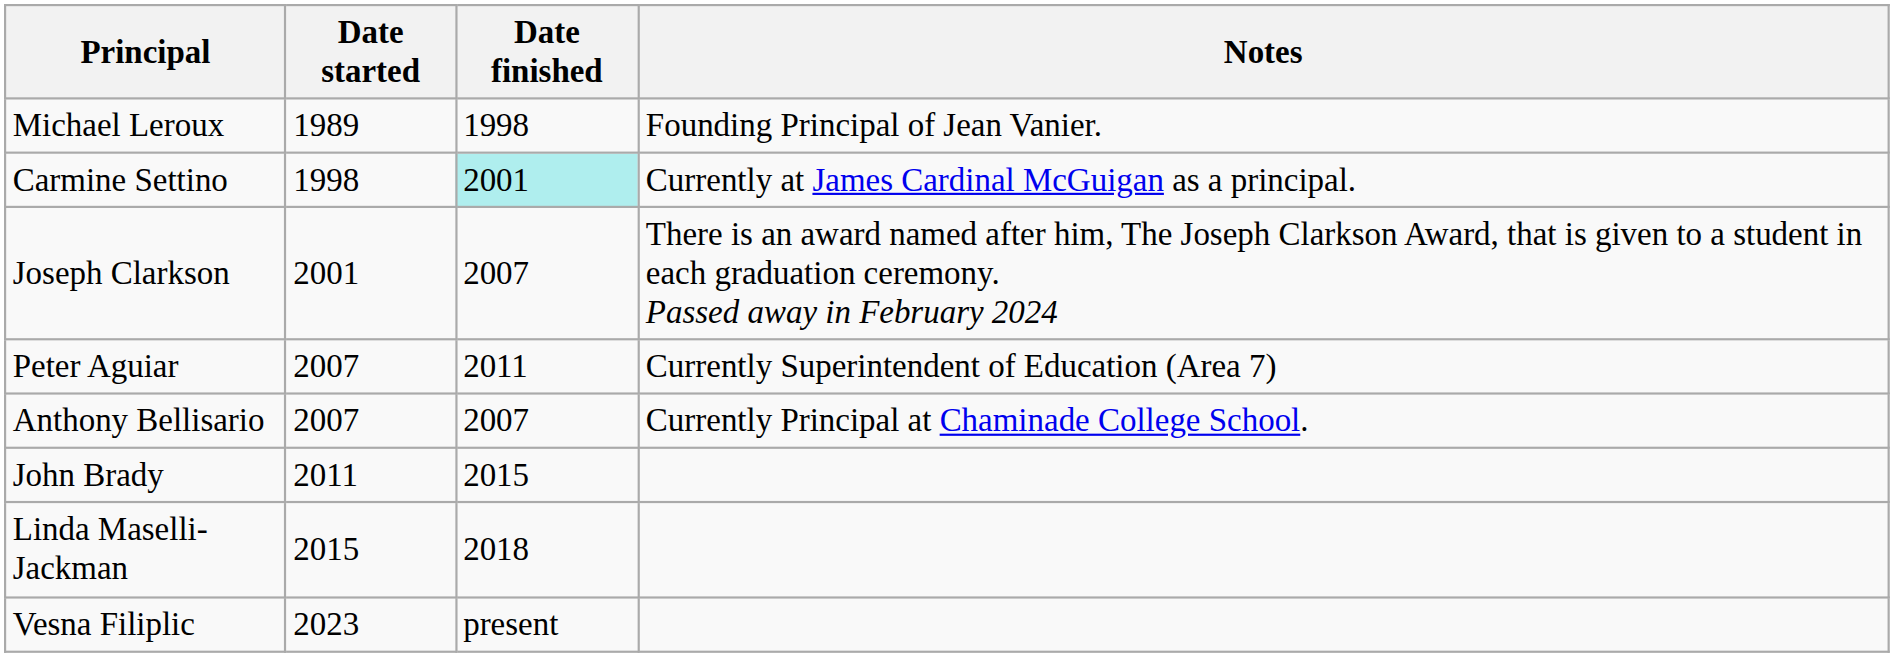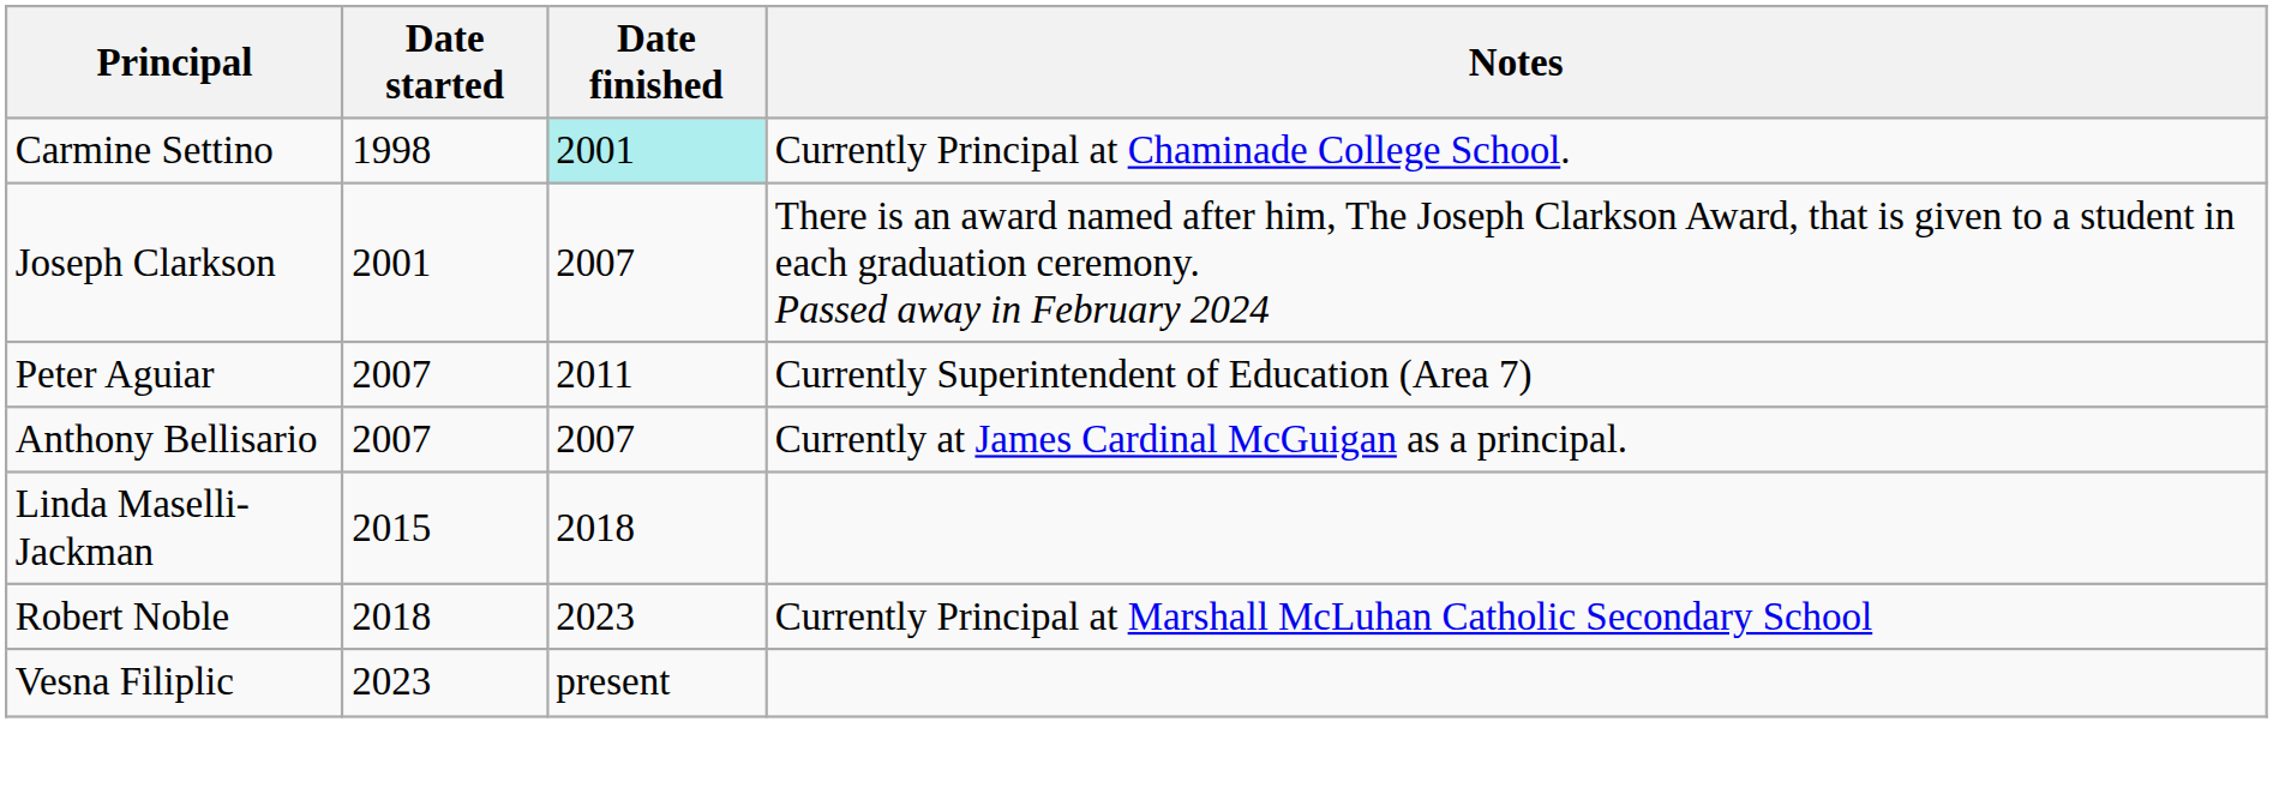 <table class="wikitable" style="font-size:95%; text-align:left;">
 <tr>
 <th>Principal</th>
 <th>Date started</th>
 <th>Date finished</th>
 <th>Notes</th>
 </tr>
 <tr>
-<td>Michael Leroux</td>
-<td>1989</td>
-<td>1998</td>
-<td>Founding Principal of Jean Vanier.</td>
-</tr>
-<tr>
 <td>Carmine Settino</td>
 <td>1998</td>
 <td style="background: paleturquoise;">2001</td>
-<td>Currently at <a href='#'>James Cardinal McGuigan</a> as a principal.</td>
+<td>Currently Principal at <a href='#'>Chaminade College School</a>.</td>
 </tr>
 <tr>
 <td>Joseph Clarkson</td>
 <td>2001</td>
 <td>2007</td>
 <td>There is an award named after him, The Joseph Clarkson Award, that is given to a student in each graduation ceremony.<br><em>Passed away in February 2024</em></td>
 </tr>
 <tr>
 <td>Peter Aguiar</td>
 <td>2007</td>
 <td>2011</td>
 <td>Currently Superintendent of Education (Area 7)</td>
 </tr>
 <tr>
 <td>Anthony Bellisario<br></td>
 <td>2007</td>
 <td>2007</td>
-<td>Currently Principal at <a href='#'>Chaminade College School</a>.</td>
-</tr>
-<tr>
-<td>John Brady</td>
-<td>2011</td>
-<td>2015</td>
-<td></td>
+<td>Currently at <a href='#'>James Cardinal McGuigan</a> as a principal.</td>
 </tr>
 <tr>
 <td>Linda Maselli-Jackman</td>
 <td>2015</td>
 <td>2018</td>
 <td></td>
 </tr>
 <tr>
+<td>Robert Noble</td>
+<td>2018</td>
+<td>2023</td>
+<td>Currently Principal at <a href='#'>Marshall McLuhan Catholic Secondary School</a></td>
+</tr>
+<tr>
 <td>Vesna Filiplic</td>
 <td>2023</td>
 <td>present</td>
 </tr>
 </table>
